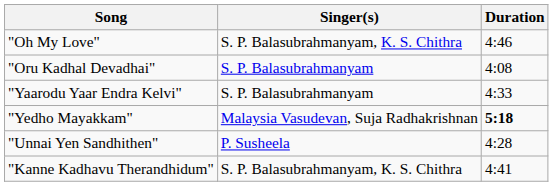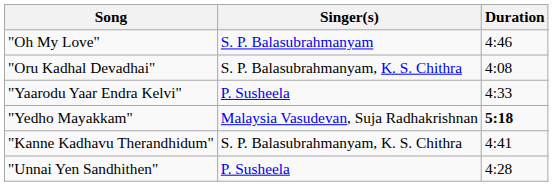 <table class="wikitable" style="font-size:95%;">
 <tr>
 <th>Song</th>
 <th>Singer(s)</th>
 <th>Duration</th>
 </tr>
 <tr>
 <td>"Oh My Love"</td>
-<td>S. P. Balasubrahmanyam, <a href='#'>K. S. Chithra</a></td>
+<td><a href='#'>S. P. Balasubrahmanyam</a></td>
 <td>4:46</td>
 </tr>
 <tr>
 <td>"Oru Kadhal Devadhai"</td>
-<td><a href='#'>S. P. Balasubrahmanyam</a></td>
+<td>S. P. Balasubrahmanyam, <a href='#'>K. S. Chithra</a></td>
 <td>4:08</td>
 </tr>
 <tr>
 <td>"Yaarodu Yaar Endra Kelvi"</td>
-<td>S. P. Balasubrahmanyam</td>
+<td><a href='#'>P. Susheela</a></td>
 <td>4:33</td>
 </tr>
 <tr>
 <td>"Yedho Mayakkam"</td>
 <td><a href='#'>Malaysia Vasudevan</a>, Suja Radhakrishnan</td>
 <td><strong>5:18</strong></td>
 </tr>
 <tr>
+<td>"Kanne Kadhavu Therandhidum"</td>
+<td>S. P. Balasubrahmanyam, K. S. Chithra</td>
+<td>4:41</td>
+</tr>
+<tr>
 <td>"Unnai Yen Sandhithen"</td>
 <td><a href='#'>P. Susheela</a></td>
 <td>4:28</td>
 </tr>
-<tr>
-<td>"Kanne Kadhavu Therandhidum"</td>
-<td>S. P. Balasubrahmanyam, K. S. Chithra</td>
-<td>4:41</td>
-</tr>
 </table>
